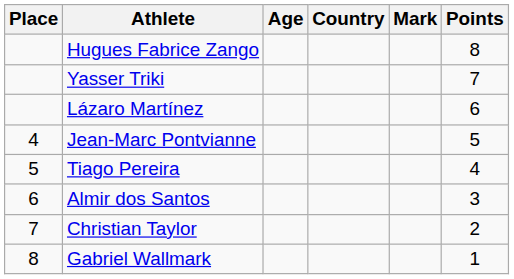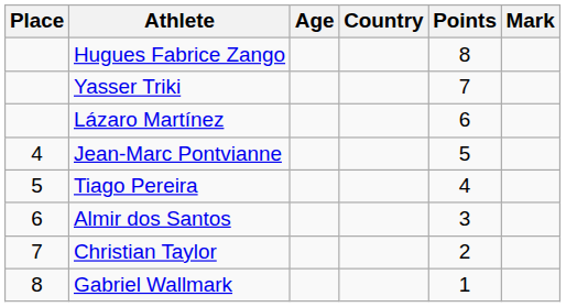 <table class="wikitable mw-datatable sortable">
 <tr>
 <th>Place</th>
 <th>Athlete</th>
 <th>Age</th>
 <th>Country</th>
+<th>Points</th>
 <th>Mark</th>
-<th>Points</th>
 </tr>
 <tr>
 <td align=center></td>
 <td><a href='#'>Hugues Fabrice Zango</a></td>
 <td></td>
 <td></td>
+<td align=center>8</td>
 <td> </td>
-<td align=center>8</td>
 </tr>
 <tr>
 <td align=center></td>
 <td><a href='#'>Yasser Triki</a></td>
 <td></td>
 <td></td>
+<td align=center>7</td>
 <td> </td>
-<td align=center>7</td>
 </tr>
 <tr>
 <td align=center></td>
 <td><a href='#'>Lázaro Martínez</a></td>
 <td></td>
 <td></td>
+<td align=center>6</td>
 <td> </td>
-<td align=center>6</td>
 </tr>
 <tr>
 <td align=center>4</td>
 <td><a href='#'>Jean-Marc Pontvianne</a></td>
 <td></td>
 <td></td>
+<td align=center>5</td>
 <td> </td>
-<td align=center>5</td>
 </tr>
 <tr>
 <td align=center>5</td>
 <td><a href='#'>Tiago Pereira</a></td>
 <td></td>
 <td></td>
+<td align=center>4</td>
 <td> </td>
-<td align=center>4</td>
 </tr>
 <tr>
 <td align=center>6</td>
 <td><a href='#'>Almir dos Santos</a></td>
 <td></td>
 <td></td>
+<td align=center>3</td>
 <td> </td>
-<td align=center>3</td>
 </tr>
 <tr>
 <td align=center>7</td>
 <td><a href='#'>Christian Taylor</a></td>
 <td></td>
 <td></td>
+<td align=center>2</td>
 <td> </td>
-<td align=center>2</td>
 </tr>
 <tr>
 <td align=center>8</td>
 <td><a href='#'>Gabriel Wallmark</a></td>
 <td></td>
 <td></td>
+<td align=center>1</td>
 <td> </td>
-<td align=center>1</td>
 </tr>
 </table>
